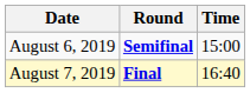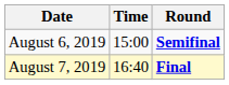 <table class="wikitable">
 <tr>
 <th>Date</th>
+<th>Time</th>
 <th>Round</th>
-<th>Time</th>
 </tr>
 <tr>
 <td>August 6, 2019</td>
+<td>15:00</td>
 <td><strong><a href='#'>Semifinal</a></strong></td>
-<td>15:00</td>
 </tr>
 <tr style=background:lemonchiffon>
 <td>August 7, 2019</td>
+<td>16:40</td>
 <td><strong><a href='#'>Final</a></strong></td>
-<td>16:40</td>
 </tr>
 </table>
